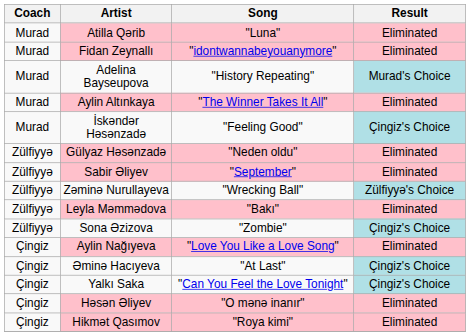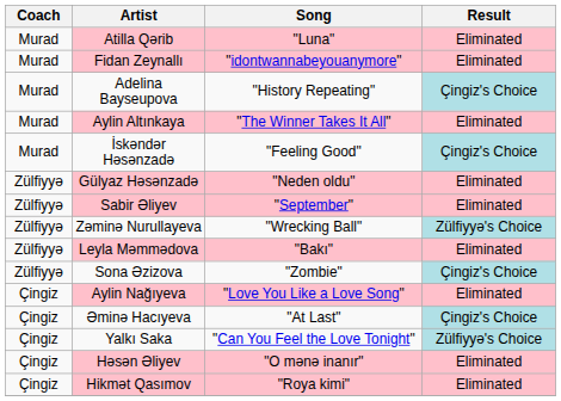 <table class="wikitable" style="text-align: center; width:100%;">
 <tr>
 <th style="width:10%;">Coach</th>
 <th style="width:20%;">Artist</th>
 <th style="width:30%;">Song</th>
 <th style="width:20%;">Result</th>
 </tr>
 <tr>
 <td>Murad</td>
 <td style="background:pink;">Atilla Qərib</td>
 <td style="background:pink;">"Luna"</td>
 <td style="background:pink;">Eliminated</td>
 </tr>
 <tr>
 <td>Murad</td>
 <td style="background:pink;">Fidan Zeynallı</td>
 <td style="background:pink;">"<a href='#'>idontwannabeyouanymore</a>"</td>
 <td style="background:pink;">Eliminated</td>
 </tr>
 <tr>
 <td>Murad</td>
 <td>Adelina Bayseupova</td>
 <td>"History Repeating"</td>
-<td style="background:#B0E0E6">Murad's Choice</td>
+<td style="background:#B0E0E6">Çingiz's Choice</td>
 </tr>
 <tr>
 <td>Murad</td>
 <td style="background:pink;">Aylin Altınkaya</td>
 <td style="background:pink;">"<a href='#'>The Winner Takes It All</a>"</td>
 <td style="background:pink;">Eliminated</td>
 </tr>
 <tr>
 <td>Murad</td>
 <td>İskəndər Həsənzadə</td>
 <td>"Feeling Good"</td>
 <td style="background:#B0E0E6">Çingiz's Choice</td>
 </tr>
 <tr>
 <td>Zülfiyyə</td>
 <td style="background:pink;">Gülyaz Həsənzadə</td>
 <td style="background:pink;">"Neden oldu"</td>
 <td style="background:pink;">Eliminated</td>
 </tr>
 <tr>
 <td>Zülfiyyə</td>
 <td style="background:pink;">Sabir Əliyev</td>
 <td style="background:pink;">"<a href='#'>September</a>"</td>
 <td style="background:pink;">Eliminated</td>
 </tr>
 <tr>
 <td>Zülfiyyə</td>
 <td>Zəminə Nurullayeva</td>
 <td>"Wrecking Ball"</td>
 <td style="background:#B0E0E6">Zülfiyyə's Choice</td>
 </tr>
 <tr>
 <td>Zülfiyyə</td>
 <td style="background:pink;">Leyla Məmmədova</td>
 <td style="background:pink;">"Bakı"</td>
 <td style="background:pink;">Eliminated</td>
 </tr>
 <tr>
 <td>Zülfiyyə</td>
 <td>Sona Əzizova</td>
 <td>"Zombie"</td>
 <td style="background:#B0E0E6">Çingiz's Choice</td>
 </tr>
 <tr>
 <td>Çingiz</td>
 <td style="background:pink;">Aylin Nağıyeva</td>
 <td style="background:pink;">"<a href='#'>Love You Like a Love Song</a>"</td>
 <td style="background:pink;">Eliminated</td>
 </tr>
 <tr>
 <td>Çingiz</td>
 <td>Əminə Hacıyeva</td>
 <td>"At Last"</td>
 <td style="background:#B0E0E6">Çingiz's Choice</td>
 </tr>
 <tr>
 <td>Çingiz</td>
 <td>Yalkı Saka</td>
 <td>"<a href='#'>Can You Feel the Love Tonight</a>"</td>
-<td style="background:#B0E0E6">Çingiz's Choice</td>
+<td style="background:#B0E0E6">Zülfiyyə's Choice</td>
 </tr>
 <tr>
 <td>Çingiz</td>
 <td style="background:pink;">Həsən Əliyev</td>
 <td style="background:pink;">"O mənə inanır"</td>
 <td style="background:pink;">Eliminated</td>
 </tr>
 <tr>
 <td>Çingiz</td>
 <td style="background:pink;">Hikmət Qasımov</td>
 <td style="background:pink;">"Roya kimi"</td>
 <td style="background:pink;">Eliminated</td>
 </tr>
 <tr>
 </tr>
 </table>
